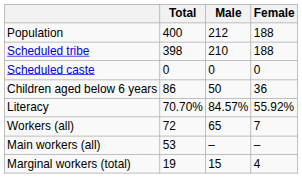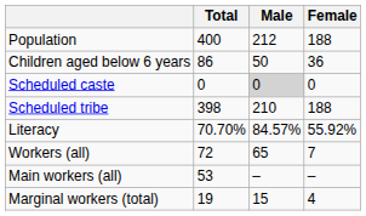 <table class="wikitable sortable">
 <tr>
 <th></th>
 <th>Total</th>
 <th>Male</th>
 <th>Female</th>
 </tr>
 <tr>
 <td>Population</td>
 <td>400</td>
 <td>212</td>
 <td>188</td>
 </tr>
 <tr>
+<td>Children aged below 6 years</td>
+<td>86</td>
+<td>50</td>
+<td>36</td>
+</tr>
+<tr>
+<td><a href='#'>Scheduled caste</a></td>
+<td>0</td>
+<td style="background: lightgrey;">0</td>
+<td>0</td>
+</tr>
+<tr>
 <td><a href='#'>Scheduled tribe</a></td>
 <td>398</td>
 <td>210</td>
 <td>188</td>
-</tr>
-<tr>
-<td><a href='#'>Scheduled caste</a></td>
-<td>0</td>
-<td>0</td>
-<td>0</td>
-</tr>
-<tr>
-<td>Children aged below 6 years</td>
-<td>86</td>
-<td>50</td>
-<td>36</td>
 </tr>
 <tr>
 <td>Literacy</td>
 <td>70.70%</td>
 <td>84.57%</td>
 <td>55.92%</td>
 </tr>
 <tr>
 <td>Workers (all)</td>
 <td>72</td>
 <td>65</td>
 <td>7</td>
 </tr>
 <tr>
 <td>Main workers (all)</td>
 <td>53</td>
 <td>–</td>
 <td>–</td>
 </tr>
 <tr>
 <td>Marginal workers (total)</td>
 <td>19</td>
 <td>15</td>
 <td>4</td>
 </tr>
 </table>
